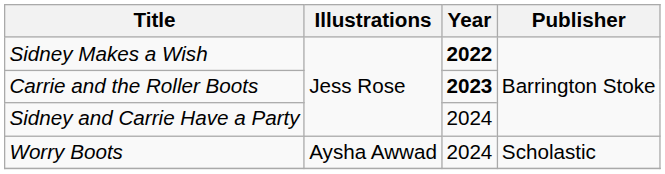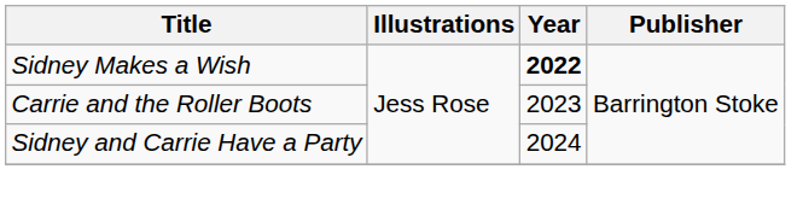 <table class="wikitable">
 <tr>
 <th>Title</th>
 <th>Illustrations</th>
 <th>Year</th>
 <th>Publisher</th>
 </tr>
 <tr>
 <td><em>Sidney Makes a Wish</em></td>
 <td rowspan="3">Jess Rose</td>
 <td><strong>2022</strong></td>
 <td rowspan="3">Barrington Stoke</td>
 </tr>
 <tr>
 <td><em>Carrie and the Roller Boots</em></td>
-<td><strong>2023</strong></td>
+<td>2023</td>
 </tr>
 <tr>
 <td><em>Sidney and Carrie Have a Party</em></td>
 <td>2024</td>
 </tr>
 <tr>
-<td><em>Worry Boots</em></td>
-<td rowspan="1">Aysha Awwad</td>
-<td>2024</td>
-<td rowspan="1">Scholastic</td>
-</tr>
-<tr>
 </tr>
 </table>
